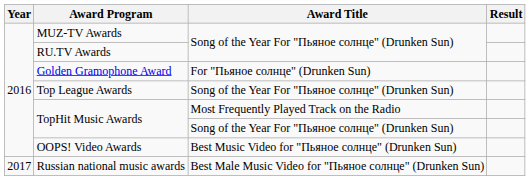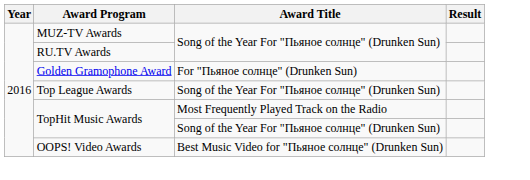 <table class="wikitable">
 <tr>
 <th>Year</th>
 <th>Award Program</th>
 <th>Award Title</th>
 <th>Result</th>
 </tr>
 <tr>
 <td rowspan="7">2016</td>
 <td>MUZ-TV Awards</td>
 <td rowspan="2">Song of the Year For "Пьяное солнце" (Drunken Sun)</td>
 <td></td>
 </tr>
 <tr>
 <td>RU.TV Awards</td>
 <td></td>
 </tr>
 <tr>
 <td><a href='#'>Golden Gramophone Award</a></td>
 <td>For "Пьяное солнце" (Drunken Sun)</td>
 <td></td>
 </tr>
 <tr>
 <td>Top League Awards</td>
 <td>Song of the Year For "Пьяное солнце" (Drunken Sun)</td>
 <td></td>
 </tr>
 <tr>
 <td rowspan="2">TopHit Music Awards</td>
 <td>Most Frequently Played Track on the Radio</td>
 <td></td>
 </tr>
 <tr>
 <td>Song of the Year For "Пьяное солнце" (Drunken Sun)</td>
 <td></td>
 </tr>
 <tr>
 <td>OOPS! Video Awards</td>
 <td>Best Music Video for "Пьяное солнце" (Drunken Sun)</td>
 <td></td>
 </tr>
-<tr>
-<td rowspan="1">2017</td>
-<td>Russian national music awards</td>
-<td>Best Male Music Video for "Пьяное солнце" (Drunken Sun)</td>
-<td></td>
-</tr>
 </table>
